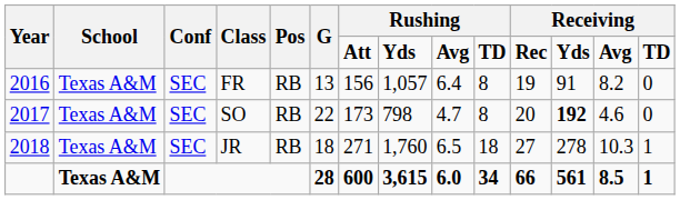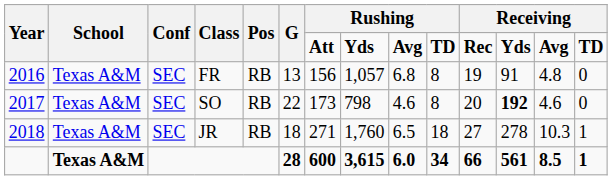 <table class="wikitable">
 <tr>
 <th rowspan="2">Year</th>
 <th rowspan="2">School</th>
 <th rowspan="2">Conf</th>
 <th rowspan="2">Class</th>
 <th rowspan="2">Pos</th>
 <th rowspan="2">G</th>
 <th colspan="4" style="text-align: center; font-weight:bold;">Rushing</th>
 <th colspan="4" style="text-align: center; font-weight:bold;">Receiving</th>
 </tr>
 <tr>
 <td style="font-weight:bold;">Att</td>
 <td style="font-weight:bold;">Yds</td>
 <td style="font-weight:bold;">Avg</td>
 <td style="font-weight:bold;">TD</td>
 <td style="font-weight:bold;">Rec</td>
 <td style="font-weight:bold;">Yds</td>
 <td style="font-weight:bold;">Avg</td>
 <td style="font-weight:bold;">TD</td>
 </tr>
 <tr>
 <td><a href='#'>2016</a></td>
 <td><a href='#'>Texas A&M</a></td>
 <td><a href='#'>SEC</a></td>
 <td>FR</td>
 <td>RB</td>
 <td>13</td>
 <td>156</td>
 <td>1,057</td>
-<td>6.4</td>
+<td>6.8</td>
 <td>8</td>
 <td>19</td>
 <td>91</td>
-<td>8.2</td>
+<td>4.8</td>
 <td>0</td>
 </tr>
 <tr>
 <td><a href='#'>2017</a></td>
 <td><a href='#'>Texas A&M</a></td>
 <td><a href='#'>SEC</a></td>
 <td>SO</td>
 <td>RB</td>
 <td>22</td>
 <td>173</td>
 <td>798</td>
-<td>4.7</td>
+<td>4.6</td>
 <td>8</td>
 <td>20</td>
 <td><strong>192</strong></td>
 <td>4.6</td>
 <td>0</td>
 </tr>
 <tr>
 <td><a href='#'>2018</a></td>
 <td><a href='#'>Texas A&M</a></td>
 <td><a href='#'>SEC</a></td>
 <td>JR</td>
 <td>RB</td>
 <td>18</td>
 <td>271</td>
 <td>1,760</td>
 <td>6.5</td>
 <td>18</td>
 <td>27</td>
 <td>278</td>
 <td>10.3</td>
 <td>1</td>
 </tr>
 <tr>
 <td style="font-weight:bold;"></td>
 <td style="font-weight:bold;">Texas A&M</td>
 <td colspan="3" style="font-weight:bold;"></td>
 <td style="font-weight:bold;">28</td>
 <td style="font-weight:bold;">600</td>
 <td style="font-weight:bold;">3,615</td>
 <td style="font-weight:bold;">6.0</td>
 <td style="font-weight:bold;">34</td>
 <td style="font-weight:bold;">66</td>
 <td style="font-weight:bold;">561</td>
 <td style="font-weight:bold;">8.5</td>
 <td style="font-weight:bold;">1</td>
 </tr>
 </table>
